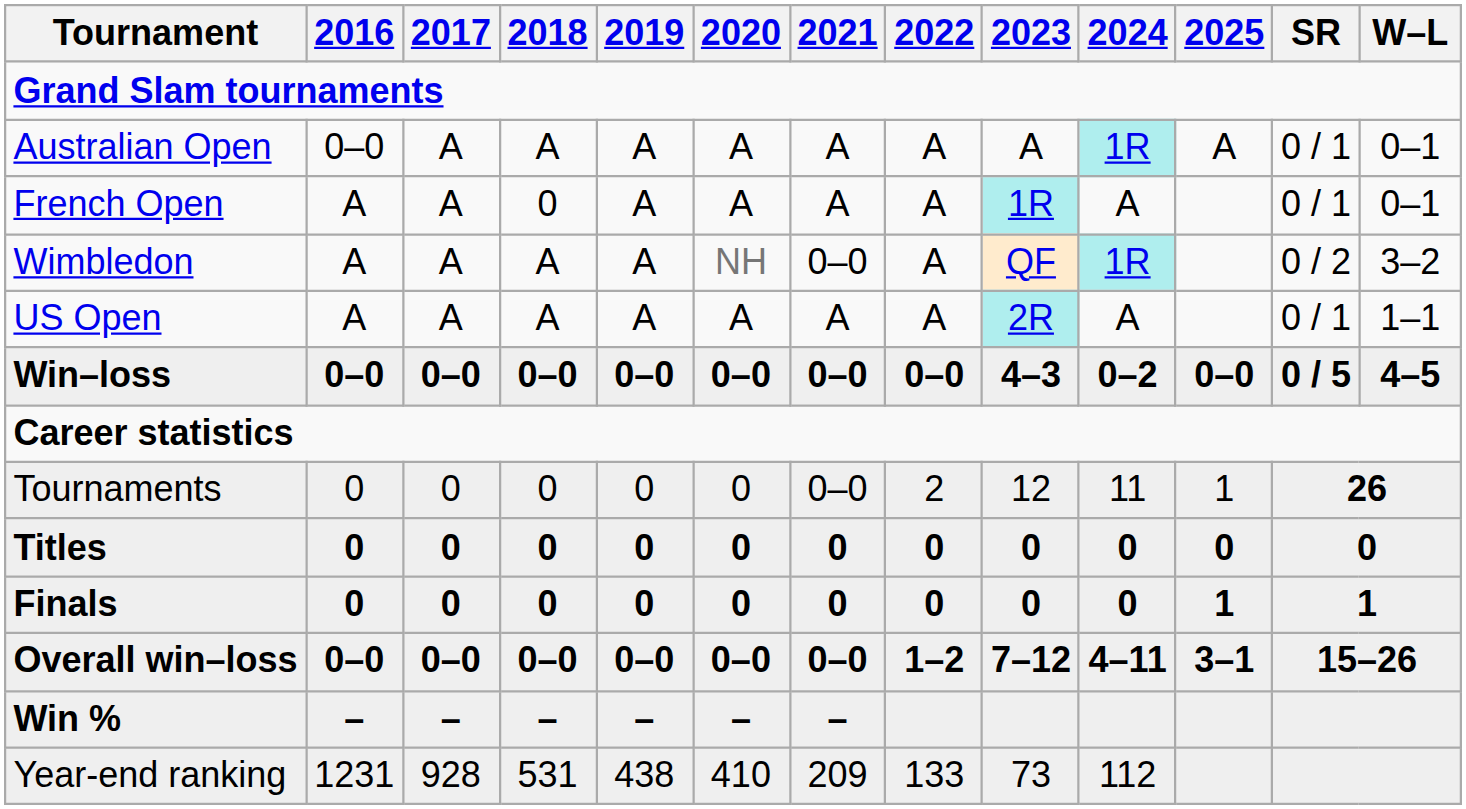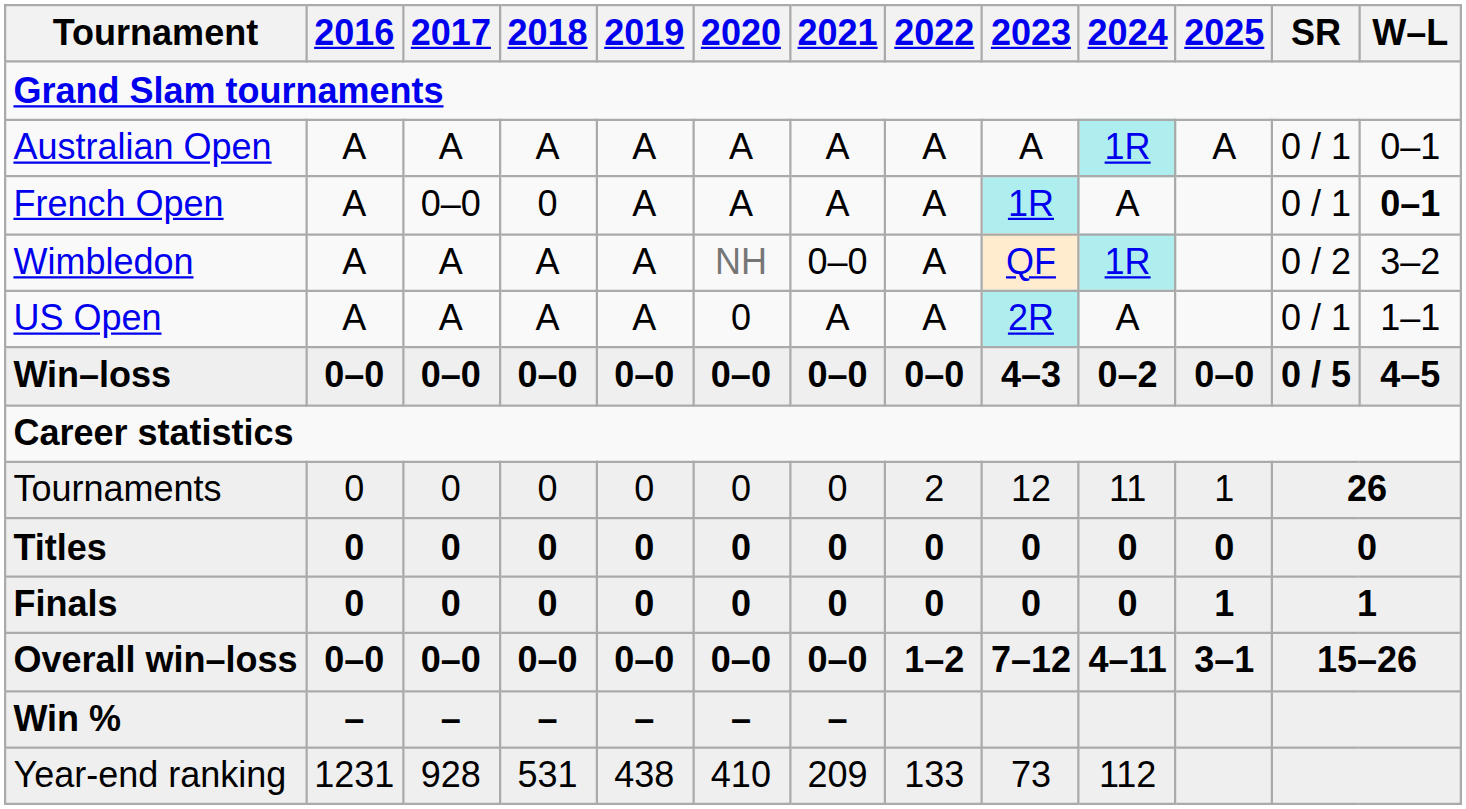 <table class=wikitable style=text-align:center>
 <tr>
 <th>Tournament</th>
 <th><a href='#'>2016</a></th>
 <th><a href='#'>2017</a></th>
 <th><a href='#'>2018</a></th>
 <th><a href='#'>2019</a></th>
 <th><a href='#'>2020</a></th>
 <th><a href='#'>2021</a></th>
 <th><a href='#'>2022</a></th>
 <th><a href='#'>2023</a></th>
 <th><a href='#'>2024</a></th>
 <th><a href='#'>2025</a></th>
 <th>SR</th>
 <th width=38>W–L</th>
 </tr>
 <tr>
 <td colspan=13 align=left><strong><a href='#'>Grand Slam tournaments</a></strong></td>
 </tr>
 <tr>
 <td align=left><a href='#'>Australian Open</a></td>
-<td>0–0</td>
+<td>A</td>
 <td>A</td>
 <td>A</td>
 <td>A</td>
 <td>A</td>
 <td>A</td>
 <td>A</td>
 <td>A</td>
 <td bgcolor=afeeee><a href='#'>1R</a></td>
 <td>A</td>
 <td>0 / 1</td>
 <td>0–1</td>
 </tr>
 <tr>
 <td align=left><a href='#'>French Open</a></td>
 <td>A</td>
-<td>A</td>
+<td>0–0</td>
 <td>0</td>
 <td>A</td>
 <td>A</td>
 <td>A</td>
 <td>A</td>
 <td bgcolor=afeeee><a href='#'>1R</a></td>
 <td>A</td>
 <td></td>
 <td>0 / 1</td>
-<td>0–1</td>
+<td><strong>0–1</strong></td>
 </tr>
 <tr>
 <td align=left><a href='#'>Wimbledon</a></td>
 <td>A</td>
 <td>A</td>
 <td>A</td>
 <td>A</td>
 <td style=color:#767676>NH</td>
 <td>0–0</td>
 <td>A</td>
 <td bgcolor=ffebcd><a href='#'>QF</a></td>
 <td bgcolor=afeeee><a href='#'>1R</a></td>
 <td></td>
 <td>0 / 2</td>
 <td>3–2</td>
 </tr>
 <tr>
 <td align=left><a href='#'>US Open</a></td>
 <td>A</td>
 <td>A</td>
 <td>A</td>
 <td>A</td>
-<td>A</td>
+<td>0</td>
 <td>A</td>
 <td>A</td>
 <td bgcolor=afeeee><a href='#'>2R</a></td>
 <td>A</td>
 <td></td>
 <td>0 / 1</td>
 <td>1–1</td>
 </tr>
 <tr style="font-weight:bold; background:#efefef">
 <td style=text-align:left>Win–loss</td>
 <td>0–0</td>
 <td>0–0</td>
 <td>0–0</td>
 <td>0–0</td>
 <td>0–0</td>
 <td>0–0</td>
 <td>0–0</td>
 <td>4–3</td>
 <td>0–2</td>
 <td>0–0</td>
 <td>0 / 5</td>
 <td>4–5</td>
 </tr>
 <tr>
 <td colspan=13 align=left><strong>Career statistics</strong></td>
 </tr>
 <tr bgcolor=efefef>
 <td align=left>Tournaments</td>
 <td>0</td>
 <td>0</td>
 <td>0</td>
 <td>0</td>
 <td>0</td>
-<td>0–0</td>
+<td>0</td>
 <td>2</td>
 <td>12</td>
 <td>11</td>
 <td>1</td>
 <td colspan=2><strong>26</strong></td>
 </tr>
 <tr style=font-weight:bold;background:#efefef>
 <td style=text-align:left>Titles</td>
 <td>0</td>
 <td>0</td>
 <td>0</td>
 <td>0</td>
 <td>0</td>
 <td>0</td>
 <td>0</td>
 <td>0</td>
 <td>0</td>
 <td>0</td>
 <td colspan=3>0</td>
 </tr>
 <tr style=font-weight:bold;background:#efefef>
 <td style=text-align:left>Finals</td>
 <td>0</td>
 <td>0</td>
 <td>0</td>
 <td>0</td>
 <td>0</td>
 <td>0</td>
 <td>0</td>
 <td>0</td>
 <td>0</td>
 <td>1</td>
 <td colspan=3>1</td>
 </tr>
 <tr style=font-weight:bold;background:#efefef>
 <td style=text-align:left>Overall win–loss</td>
 <td>0–0</td>
 <td>0–0</td>
 <td>0–0</td>
 <td>0–0</td>
 <td>0–0</td>
 <td>0–0</td>
 <td>1–2</td>
 <td>7–12</td>
 <td>4–11</td>
 <td>3–1</td>
 <td colspan=2>15–26</td>
 </tr>
 <tr style=font-weight:bold;background:#efefef>
 <td style=text-align:left>Win %</td>
 <td>–</td>
 <td>–</td>
 <td>–</td>
 <td>–</td>
 <td>–</td>
 <td>–</td>
 <td></td>
 <td></td>
 <td></td>
 <td></td>
 <td colspan="2"></td>
 </tr>
 <tr bgcolor=efefef>
 <td align=left>Year-end ranking</td>
 <td>1231</td>
 <td>928</td>
 <td>531</td>
 <td>438</td>
 <td>410</td>
 <td>209</td>
 <td>133</td>
 <td>73</td>
 <td>112</td>
 <td></td>
 <td colspan=2></td>
 </tr>
 </table>
